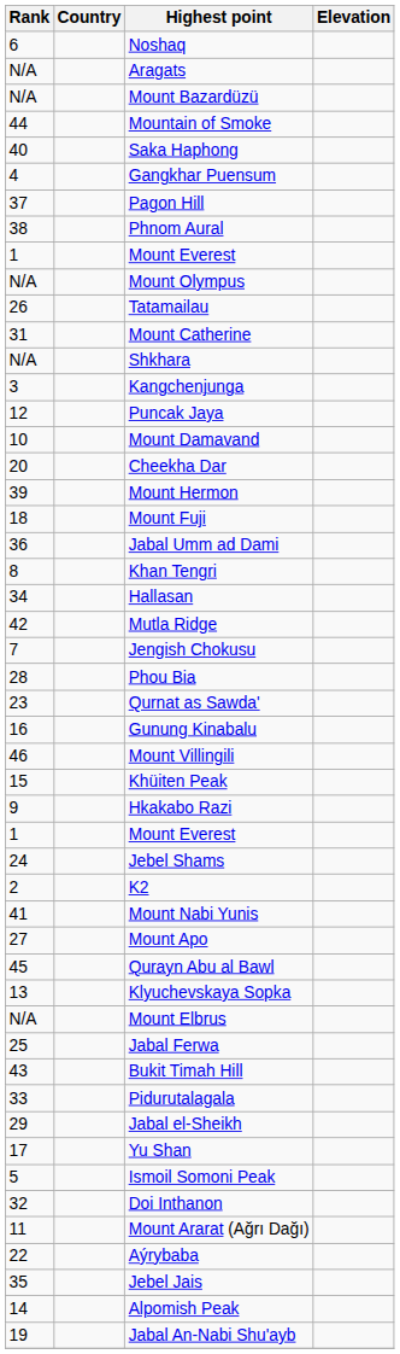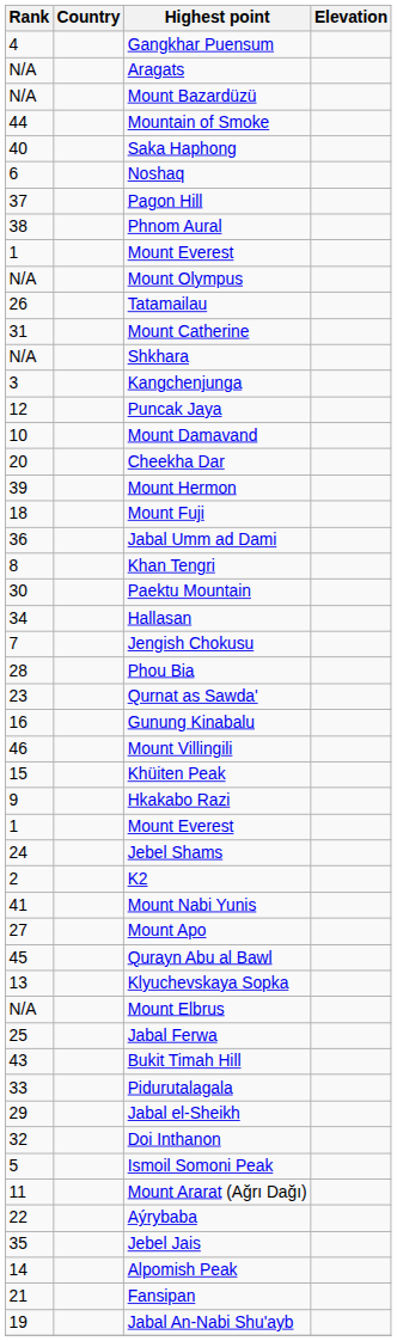 <table class="wikitable sortable">
 <tr>
 <th scope"col">Rank</th>
 <th scope"col">Country</th>
 <th scope"col">Highest point</th>
 <th scope"col" data-sort-type="number">Elevation</th>
 </tr>
 <tr>
-<td>6</td>
+<td>4</td>
 <td></td>
-<td><a href='#'>Noshaq</a></td>
+<td><a href='#'>Gangkhar Puensum</a></td>
 <td></td>
 </tr>
 <tr>
 <td>N/A</td>
 <td></td>
 <td><a href='#'>Aragats</a></td>
 <td></td>
 </tr>
 <tr>
 <td>N/A</td>
 <td></td>
 <td><a href='#'>Mount Bazardüzü</a></td>
 <td></td>
 </tr>
 <tr>
 <td>44</td>
 <td></td>
 <td><a href='#'>Mountain of Smoke</a></td>
 <td></td>
 </tr>
 <tr>
 <td>40</td>
 <td></td>
 <td><a href='#'>Saka Haphong</a></td>
 <td></td>
 </tr>
 <tr>
-<td>4</td>
+<td>6</td>
 <td></td>
-<td><a href='#'>Gangkhar Puensum</a></td>
+<td><a href='#'>Noshaq</a></td>
 <td></td>
 </tr>
 <tr>
 <td>37</td>
 <td></td>
 <td><a href='#'>Pagon Hill</a></td>
 <td></td>
 </tr>
 <tr>
 <td>38</td>
 <td></td>
 <td><a href='#'>Phnom Aural</a></td>
 <td></td>
 </tr>
 <tr>
 <td>1</td>
 <td></td>
 <td><a href='#'>Mount Everest</a></td>
 <td></td>
 </tr>
 <tr>
 <td>N/A</td>
 <td></td>
 <td><a href='#'>Mount Olympus</a></td>
 <td></td>
 </tr>
 <tr>
 <td>26</td>
 <td></td>
 <td><a href='#'>Tatamailau</a></td>
 <td></td>
 </tr>
 <tr>
 <td>31</td>
 <td></td>
 <td><a href='#'>Mount Catherine</a></td>
 <td></td>
 </tr>
 <tr>
 <td>N/A</td>
 <td></td>
 <td><a href='#'>Shkhara</a></td>
 <td></td>
 </tr>
 <tr>
 <td>3</td>
 <td></td>
 <td><a href='#'>Kangchenjunga</a></td>
 <td></td>
 </tr>
 <tr>
 <td>12</td>
 <td></td>
 <td><a href='#'>Puncak Jaya</a></td>
 <td></td>
 </tr>
 <tr>
 <td>10</td>
 <td></td>
 <td><a href='#'>Mount Damavand</a></td>
 <td></td>
 </tr>
 <tr>
 <td>20</td>
 <td></td>
 <td><a href='#'>Cheekha Dar</a></td>
 <td></td>
 </tr>
 <tr>
 <td>39</td>
 <td></td>
 <td><a href='#'>Mount Hermon</a></td>
 <td></td>
 </tr>
 <tr>
 <td>18</td>
 <td></td>
 <td><a href='#'>Mount Fuji</a></td>
 <td></td>
 </tr>
 <tr>
 <td>36</td>
 <td></td>
 <td><a href='#'>Jabal Umm ad Dami</a></td>
 <td></td>
 </tr>
 <tr>
 <td>8</td>
 <td></td>
 <td><a href='#'>Khan Tengri</a></td>
 <td></td>
 </tr>
 <tr>
+<td>30</td>
+<td></td>
+<td><a href='#'>Paektu Mountain</a></td>
+<td></td>
+</tr>
+<tr>
 <td>34</td>
 <td></td>
 <td><a href='#'>Hallasan</a></td>
-<td></td>
-</tr>
-<tr>
-<td>42</td>
-<td></td>
-<td><a href='#'>Mutla Ridge</a></td>
 <td></td>
 </tr>
 <tr>
 <td>7</td>
 <td></td>
 <td><a href='#'>Jengish Chokusu</a></td>
 <td></td>
 </tr>
 <tr>
 <td>28</td>
 <td></td>
 <td><a href='#'>Phou Bia</a></td>
 <td></td>
 </tr>
 <tr>
 <td>23</td>
 <td></td>
 <td><a href='#'>Qurnat as Sawda'</a></td>
 <td></td>
 </tr>
 <tr>
 <td>16</td>
 <td></td>
 <td><a href='#'>Gunung Kinabalu</a></td>
 <td></td>
 </tr>
 <tr>
 <td>46</td>
 <td></td>
 <td><a href='#'>Mount Villingili</a></td>
 <td></td>
 </tr>
 <tr>
 <td>15</td>
 <td></td>
 <td><a href='#'>Khüiten Peak</a></td>
 <td></td>
 </tr>
 <tr>
 <td>9</td>
 <td></td>
 <td><a href='#'>Hkakabo Razi</a></td>
 <td></td>
 </tr>
 <tr>
 <td>1</td>
 <td></td>
 <td><a href='#'>Mount Everest</a></td>
 <td></td>
 </tr>
 <tr>
 <td>24</td>
 <td></td>
 <td><a href='#'>Jebel Shams</a></td>
 <td></td>
 </tr>
 <tr>
 <td>2</td>
 <td></td>
 <td><a href='#'>K2</a></td>
 <td></td>
 </tr>
 <tr>
 <td>41</td>
 <td><em></em></td>
 <td><a href='#'>Mount Nabi Yunis</a></td>
 <td></td>
 </tr>
 <tr>
 <td>27</td>
 <td></td>
 <td><a href='#'>Mount Apo</a></td>
 <td></td>
 </tr>
 <tr>
 <td>45</td>
 <td></td>
 <td><a href='#'>Qurayn Abu al Bawl</a></td>
 <td></td>
 </tr>
 <tr>
 <td>13</td>
 <td></td>
 <td align="left"><a href='#'>Klyuchevskaya Sopka</a></td>
 <td></td>
 </tr>
 <tr>
 <td>N/A</td>
 <td></td>
 <td><a href='#'>Mount Elbrus</a></td>
 <td></td>
 </tr>
 <tr>
 <td>25</td>
 <td></td>
 <td><a href='#'>Jabal Ferwa</a></td>
 <td></td>
 </tr>
 <tr>
 <td>43</td>
 <td></td>
 <td><a href='#'>Bukit Timah Hill</a></td>
 <td></td>
 </tr>
 <tr>
 <td>33</td>
 <td></td>
 <td><a href='#'>Pidurutalagala</a></td>
 <td></td>
 </tr>
 <tr>
 <td>29</td>
 <td></td>
 <td><a href='#'>Jabal el-Sheikh</a></td>
 <td></td>
 </tr>
 <tr>
-<td>17</td>
+<td>32</td>
 <td></td>
-<td><a href='#'>Yu Shan</a></td>
+<td><a href='#'>Doi Inthanon</a></td>
 <td></td>
 </tr>
 <tr>
 <td>5</td>
 <td></td>
 <td><a href='#'>Ismoil Somoni Peak</a></td>
-<td></td>
-</tr>
-<tr>
-<td>32</td>
-<td></td>
-<td><a href='#'>Doi Inthanon</a></td>
 <td></td>
 </tr>
 <tr>
 <td>11</td>
 <td></td>
 <td><a href='#'>Mount Ararat</a> (Ağrı Dağı)</td>
 <td></td>
 </tr>
 <tr>
 <td>22</td>
 <td></td>
 <td><a href='#'>Aýrybaba</a></td>
 <td></td>
 </tr>
 <tr>
 <td>35</td>
 <td></td>
 <td><a href='#'>Jebel Jais</a></td>
 <td></td>
 </tr>
 <tr>
 <td>14</td>
 <td></td>
 <td><a href='#'>Alpomish Peak</a></td>
 <td></td>
 </tr>
 <tr>
+<td>21</td>
+<td></td>
+<td><a href='#'>Fansipan</a></td>
+<td></td>
+</tr>
+<tr>
 <td>19</td>
 <td></td>
 <td><a href='#'>Jabal An-Nabi Shu'ayb</a></td>
 <td></td>
 </tr>
 <tr>
 </tr>
 </table>
